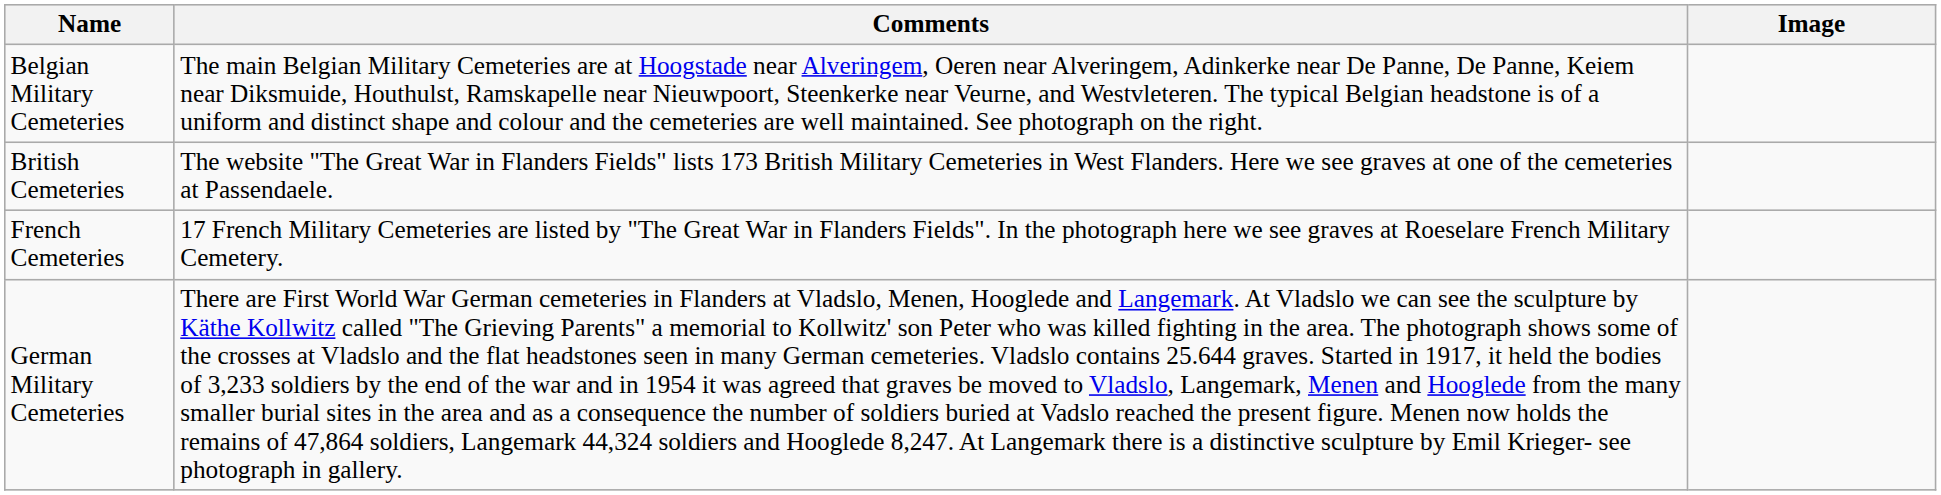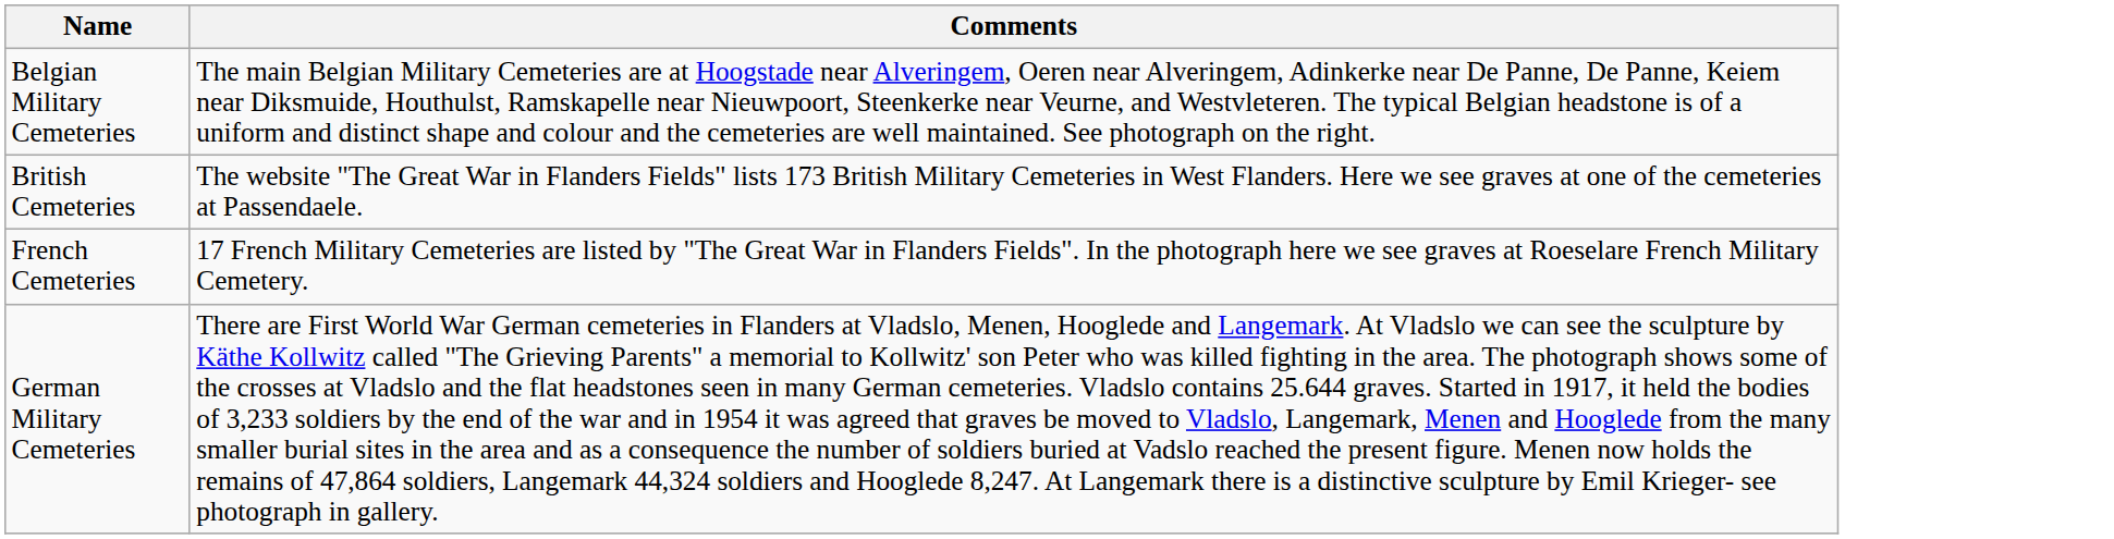 <table class="wikitable sortable">
 <tr>
 <th scope="col" style="width:100px;">Name</th>
 <th scope="col" style="width:950px;">Comments</th>
-<th scope="col" style="width:150px;">Image</th>
 </tr>
 <tr>
 <td>Belgian Military Cemeteries</td>
 <td>The main Belgian Military Cemeteries are at <a href='#'>Hoogstade</a> near <a href='#'>Alveringem</a>, Oeren near Alveringem, Adinkerke near De Panne, De Panne, Keiem near Diksmuide, Houthulst, Ramskapelle near Nieuwpoort, Steenkerke near Veurne, and Westvleteren. The typical Belgian headstone is of a uniform and distinct shape and colour and the cemeteries are well maintained. See photograph on the right.</td>
-<td></td>
 </tr>
 <tr>
 <td>British Cemeteries</td>
 <td>The website "The Great War in Flanders Fields" lists 173 British Military Cemeteries in West Flanders. Here we see graves at one of the cemeteries at Passendaele.</td>
-<td></td>
 </tr>
 <tr>
 <td>French Cemeteries</td>
 <td>17 French Military Cemeteries are listed by "The Great War in Flanders Fields". In the photograph here we see graves at Roeselare French Military Cemetery.</td>
-<td></td>
 </tr>
 <tr>
 <td>German Military Cemeteries</td>
 <td>There are First World War German cemeteries in Flanders at Vladslo, Menen, Hooglede and <a href='#'>Langemark</a>. At Vladslo we can see the sculpture by <a href='#'>Käthe Kollwitz</a> called "The Grieving Parents" a memorial to Kollwitz' son Peter who was killed fighting in the area. The photograph shows some of the crosses at Vladslo and the flat headstones seen in many German cemeteries. Vladslo contains 25.644 graves. Started in 1917, it held the bodies of 3,233 soldiers by the end of the war and in 1954 it was agreed that graves be moved to <a href='#'>Vladslo</a>, Langemark, <a href='#'>Menen</a> and <a href='#'>Hooglede</a> from the many smaller burial sites in the area and as a consequence the number of soldiers buried at Vadslo reached the present figure. Menen now holds the remains of 47,864 soldiers, Langemark 44,324 soldiers and Hooglede 8,247. At Langemark there is a distinctive sculpture by Emil Krieger- see photograph in gallery.</td>
-<td></td>
 </tr>
 </table>
